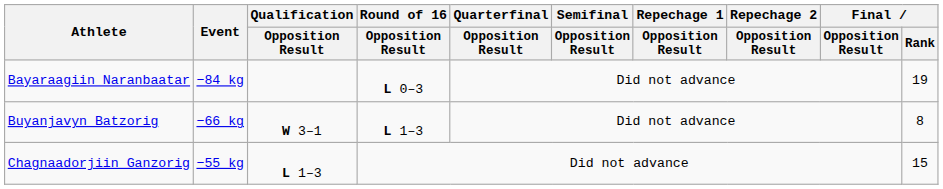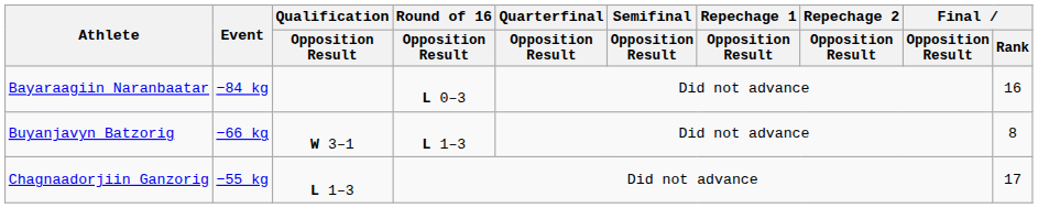 <table class="wikitable" style="font-size:90%">
 <tr>
 <th rowspan="2">Athlete</th>
 <th rowspan="2">Event</th>
 <th>Qualification</th>
 <th>Round of 16</th>
 <th>Quarterfinal</th>
 <th>Semifinal</th>
 <th>Repechage 1</th>
 <th>Repechage 2</th>
 <th colspan=2>Final / </th>
 </tr>
 <tr style="font-size: 95%">
 <th>Opposition<br>Result</th>
 <th>Opposition<br>Result</th>
 <th>Opposition<br>Result</th>
 <th>Opposition<br>Result</th>
 <th>Opposition<br>Result</th>
 <th>Opposition<br>Result</th>
 <th>Opposition<br>Result</th>
 <th>Rank</th>
 </tr>
 <tr align=center>
 <td align=left><a href='#'>Bayaraagiin Naranbaatar</a></td>
 <td align=left><a href='#'>−84 kg</a></td>
 <td></td>
 <td><br><strong>L</strong> 0–3 <sup></sup></td>
 <td colspan=5>Did not advance</td>
-<td>19</td>
+<td>16</td>
 </tr>
 <tr align=center>
 <td align=left><a href='#'>Buyanjavyn Batzorig</a></td>
 <td align=left><a href='#'>−66 kg</a></td>
 <td><br><strong>W</strong> 3–1 <sup></sup></td>
 <td><br><strong>L</strong> 1–3 <sup></sup></td>
 <td colspan=5>Did not advance</td>
 <td>8</td>
 </tr>
 <tr align=center>
 <td align=left><a href='#'>Chagnaadorjiin Ganzorig</a></td>
 <td align=left><a href='#'>−55 kg</a></td>
 <td><br><strong>L</strong> 1–3 <sup></sup></td>
 <td colspan=6>Did not advance</td>
-<td>15</td>
+<td>17</td>
 </tr>
 </table>
